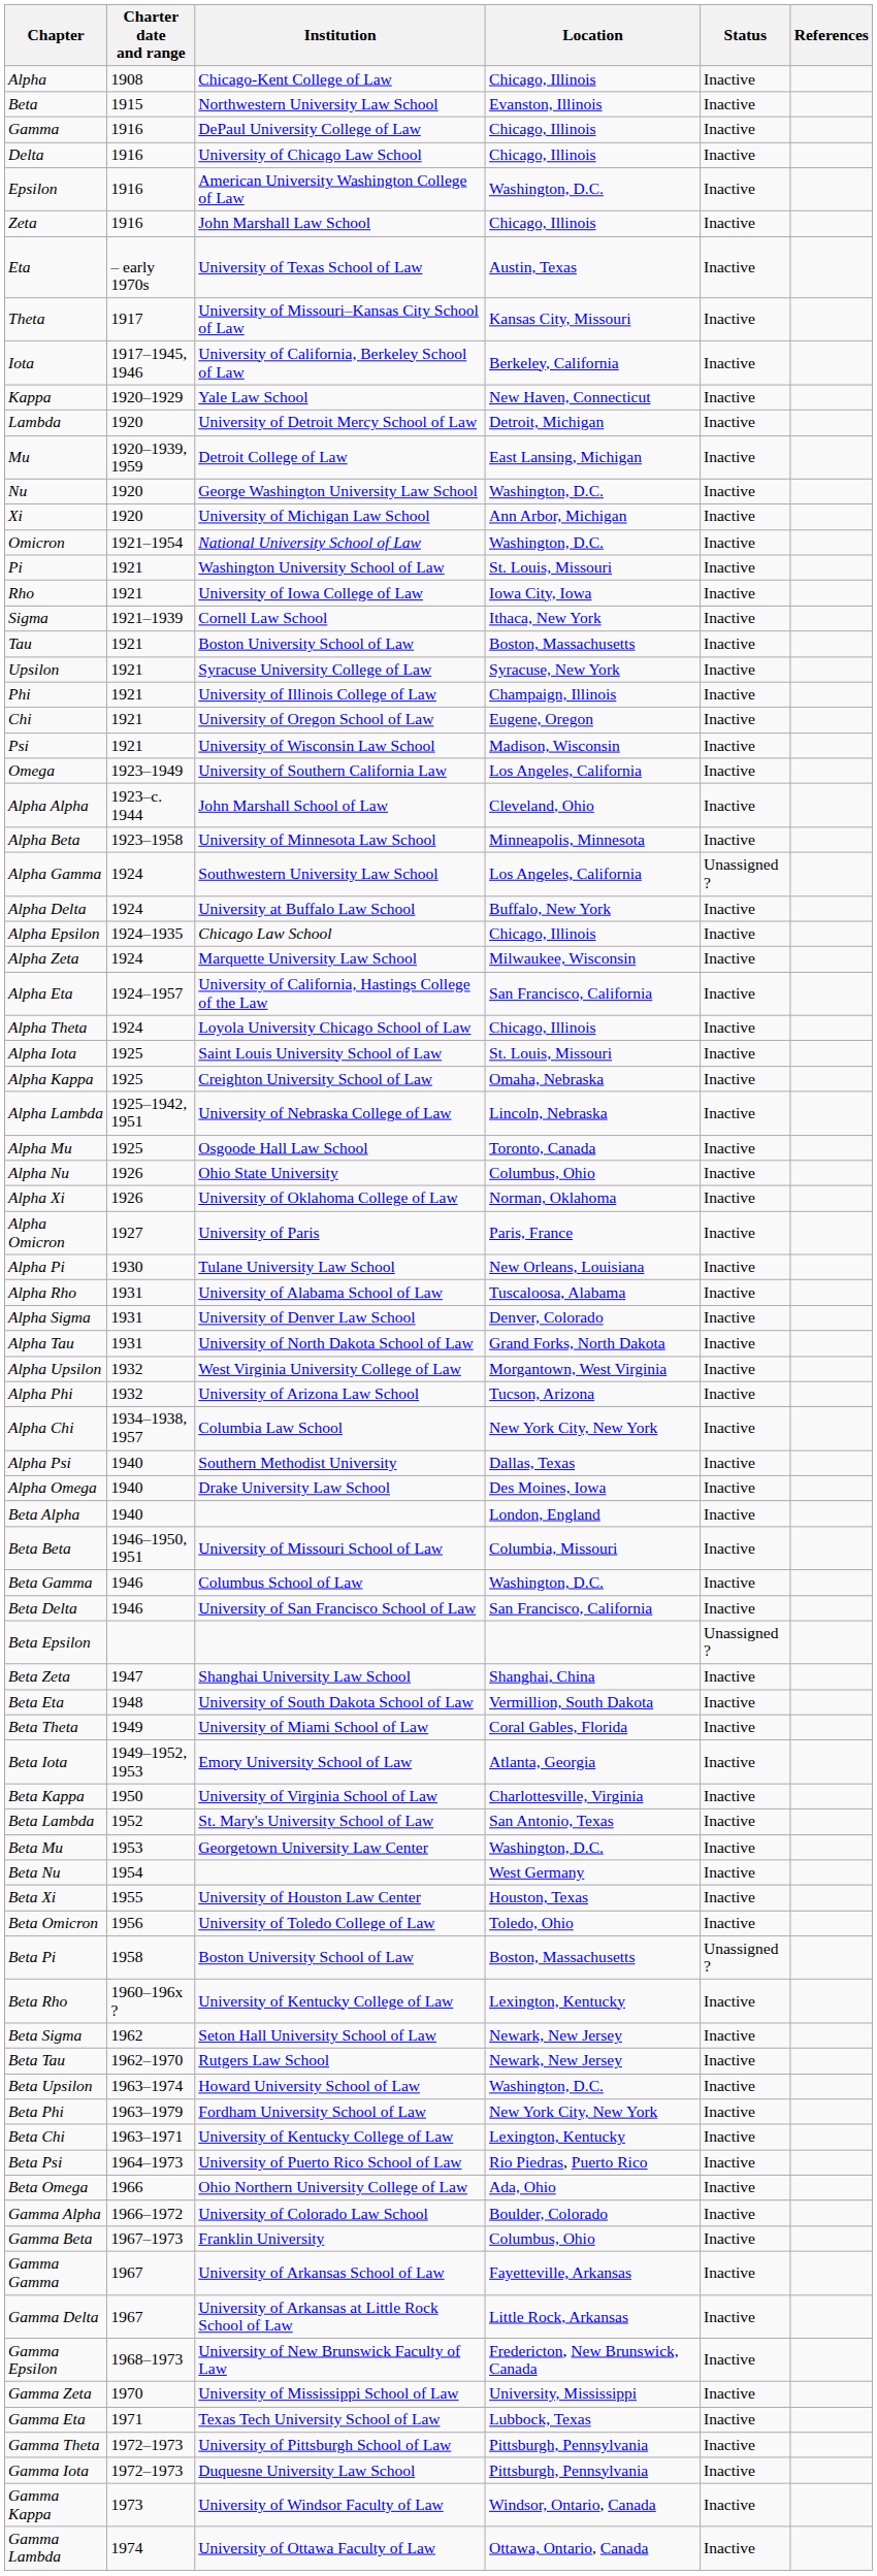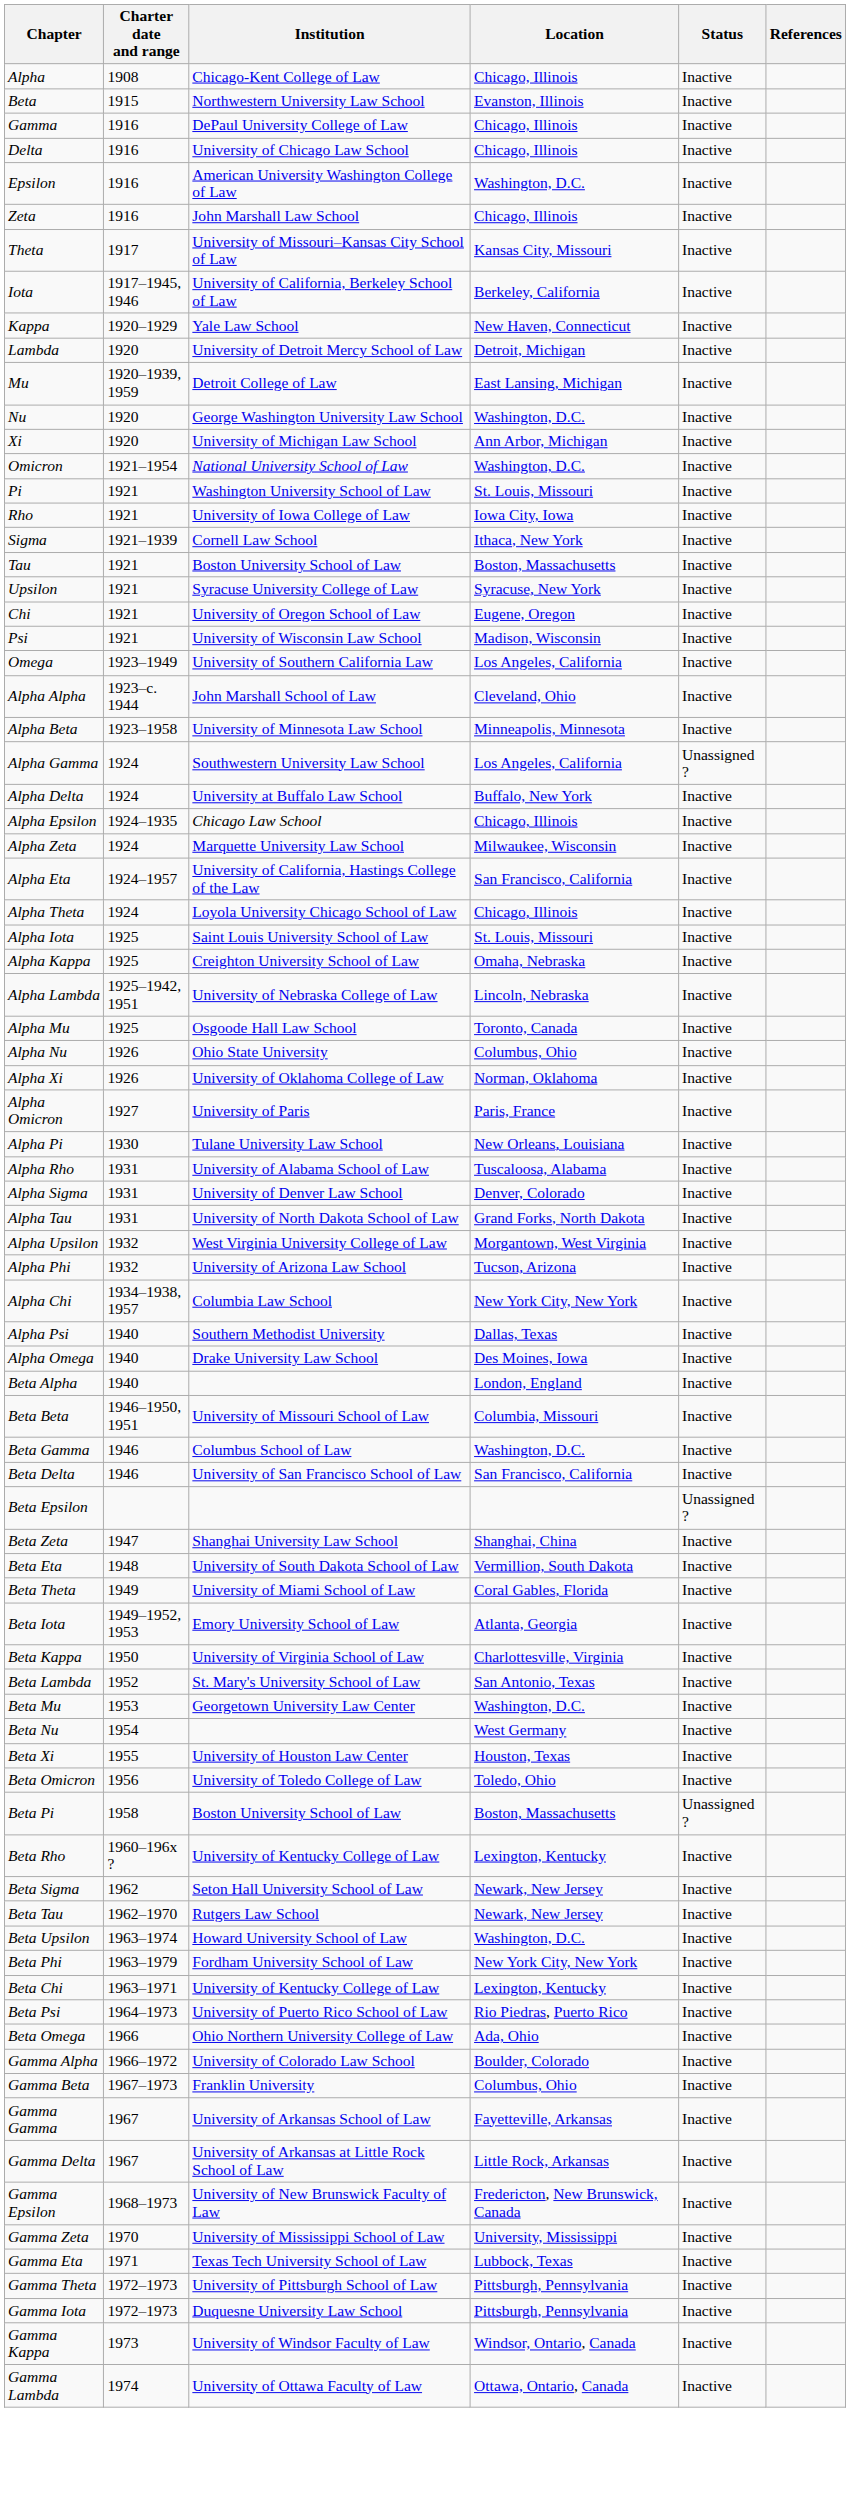 <table class="wikitable sortable">
 <tr>
 <th>Chapter</th>
 <th>Charter date<br>and range</th>
 <th>Institution</th>
 <th>Location</th>
 <th>Status</th>
 <th>References</th>
 </tr>
 <tr>
 <td><em>Alpha</em></td>
 <td>1908</td>
 <td><a href='#'>Chicago-Kent College of Law</a></td>
 <td><a href='#'>Chicago, Illinois</a></td>
 <td>Inactive</td>
 <td></td>
 </tr>
 <tr>
 <td><em>Beta</em></td>
 <td>1915</td>
 <td><a href='#'>Northwestern University Law School</a></td>
 <td><a href='#'>Evanston, Illinois</a></td>
 <td>Inactive</td>
 <td></td>
 </tr>
 <tr>
 <td><em>Gamma</em></td>
 <td>1916</td>
 <td><a href='#'>DePaul University College of Law</a></td>
 <td><a href='#'>Chicago, Illinois</a></td>
 <td>Inactive</td>
 <td></td>
 </tr>
 <tr>
 <td><em>Delta</em></td>
 <td>1916</td>
 <td><a href='#'>University of Chicago Law School</a></td>
 <td><a href='#'>Chicago, Illinois</a></td>
 <td>Inactive</td>
 <td></td>
 </tr>
 <tr>
 <td><em>Epsilon</em></td>
 <td>1916</td>
 <td><a href='#'>American University Washington College of Law</a></td>
 <td><a href='#'>Washington, D.C.</a></td>
 <td>Inactive</td>
 <td></td>
 </tr>
 <tr>
 <td><em>Zeta</em></td>
 <td>1916</td>
 <td><a href='#'>John Marshall Law School</a></td>
 <td><a href='#'>Chicago, Illinois</a></td>
-<td>Inactive</td>
-<td></td>
-</tr>
-<tr>
-<td><em>Eta</em></td>
-<td><br>– early 1970s</td>
-<td><a href='#'>University of Texas School of Law</a></td>
-<td><a href='#'>Austin, Texas</a></td>
 <td>Inactive</td>
 <td></td>
 </tr>
 <tr>
 <td><em>Theta</em></td>
 <td>1917</td>
 <td><a href='#'>University of Missouri–Kansas City School of Law</a></td>
 <td><a href='#'>Kansas City, Missouri</a></td>
 <td>Inactive</td>
 <td></td>
 </tr>
 <tr>
 <td><em>Iota</em></td>
 <td>1917–1945,<br>1946</td>
 <td><a href='#'>University of California, Berkeley School of Law</a></td>
 <td><a href='#'>Berkeley, California</a></td>
 <td>Inactive</td>
 <td></td>
 </tr>
 <tr>
 <td><em>Kappa</em></td>
 <td>1920–1929</td>
 <td><a href='#'>Yale Law School</a></td>
 <td><a href='#'>New Haven, Connecticut</a></td>
 <td>Inactive</td>
 <td></td>
 </tr>
 <tr>
 <td><em>Lambda</em></td>
 <td>1920</td>
 <td><a href='#'>University of Detroit Mercy School of Law</a></td>
 <td><a href='#'>Detroit, Michigan</a></td>
 <td>Inactive</td>
 <td></td>
 </tr>
 <tr>
 <td><em>Mu</em></td>
 <td>1920–1939,<br> 1959</td>
 <td><a href='#'>Detroit College of Law</a></td>
 <td><a href='#'>East Lansing, Michigan</a></td>
 <td>Inactive</td>
 <td></td>
 </tr>
 <tr>
 <td><em>Nu</em></td>
 <td>1920</td>
 <td><a href='#'>George Washington University Law School</a></td>
 <td><a href='#'>Washington, D.C.</a></td>
 <td>Inactive</td>
 <td></td>
 </tr>
 <tr>
 <td><em>Xi</em></td>
 <td>1920</td>
 <td><a href='#'>University of Michigan Law School</a></td>
 <td><a href='#'>Ann Arbor, Michigan</a></td>
 <td>Inactive</td>
 <td></td>
 </tr>
 <tr>
 <td><em>Omicron</em></td>
 <td>1921–1954</td>
 <td><em><a href='#'>National University School of Law</a></em></td>
 <td><a href='#'>Washington, D.C.</a></td>
 <td>Inactive</td>
 <td></td>
 </tr>
 <tr>
 <td><em>Pi</em></td>
 <td>1921</td>
 <td><a href='#'>Washington University School of Law</a></td>
 <td><a href='#'>St. Louis, Missouri</a></td>
 <td>Inactive</td>
 <td></td>
 </tr>
 <tr>
 <td><em>Rho</em></td>
 <td>1921</td>
 <td><a href='#'>University of Iowa College of Law</a></td>
 <td><a href='#'>Iowa City, Iowa</a></td>
 <td>Inactive</td>
 <td></td>
 </tr>
 <tr>
 <td><em>Sigma</em></td>
 <td>1921–1939</td>
 <td><a href='#'>Cornell Law School</a></td>
 <td><a href='#'>Ithaca, New York</a></td>
 <td>Inactive</td>
 <td></td>
 </tr>
 <tr>
 <td><em>Tau</em></td>
 <td>1921</td>
 <td><a href='#'>Boston University School of Law</a></td>
 <td><a href='#'>Boston, Massachusetts</a></td>
 <td>Inactive</td>
 <td></td>
 </tr>
 <tr>
 <td><em>Upsilon</em></td>
 <td>1921</td>
 <td><a href='#'>Syracuse University College of Law</a></td>
 <td><a href='#'>Syracuse, New York</a></td>
-<td>Inactive</td>
-<td></td>
-</tr>
-<tr>
-<td><em>Phi</em></td>
-<td>1921</td>
-<td><a href='#'>University of Illinois College of Law</a></td>
-<td><a href='#'>Champaign, Illinois</a></td>
 <td>Inactive</td>
 <td></td>
 </tr>
 <tr>
 <td><em>Chi</em></td>
 <td>1921</td>
 <td><a href='#'>University of Oregon School of Law</a></td>
 <td><a href='#'>Eugene, Oregon</a></td>
 <td>Inactive</td>
 <td></td>
 </tr>
 <tr>
 <td><em>Psi</em></td>
 <td>1921</td>
 <td><a href='#'>University of Wisconsin Law School</a></td>
 <td><a href='#'>Madison, Wisconsin</a></td>
 <td>Inactive</td>
 <td></td>
 </tr>
 <tr>
 <td><em>Omega</em></td>
 <td>1923–1949</td>
 <td><a href='#'>University of Southern California Law</a></td>
 <td><a href='#'>Los Angeles, California</a></td>
 <td>Inactive</td>
 <td></td>
 </tr>
 <tr>
 <td><em>Alpha Alpha</em></td>
 <td>1923–c. 1944</td>
 <td><a href='#'>John Marshall School of Law</a></td>
 <td><a href='#'>Cleveland, Ohio</a></td>
 <td>Inactive</td>
 <td></td>
 </tr>
 <tr>
 <td><em>Alpha Beta</em></td>
 <td>1923–1958</td>
 <td><a href='#'>University of Minnesota Law School</a></td>
 <td><a href='#'>Minneapolis, Minnesota</a></td>
 <td>Inactive</td>
 <td></td>
 </tr>
 <tr>
 <td><em>Alpha Gamma</em></td>
 <td>1924</td>
 <td><a href='#'>Southwestern University Law School</a></td>
 <td><a href='#'>Los Angeles, California</a></td>
 <td>Unassigned ?</td>
 <td></td>
 </tr>
 <tr>
 <td><em>Alpha Delta</em></td>
 <td>1924</td>
 <td><a href='#'>University at Buffalo Law School</a></td>
 <td><a href='#'>Buffalo, New York</a></td>
 <td>Inactive</td>
 <td></td>
 </tr>
 <tr>
 <td><em>Alpha Epsilon</em></td>
 <td>1924–1935</td>
 <td><em>Chicago Law School</em></td>
 <td><a href='#'>Chicago, Illinois</a></td>
 <td>Inactive</td>
 <td></td>
 </tr>
 <tr>
 <td><em>Alpha Zeta</em></td>
 <td>1924</td>
 <td><a href='#'>Marquette University Law School</a></td>
 <td><a href='#'>Milwaukee, Wisconsin</a></td>
 <td>Inactive</td>
 <td></td>
 </tr>
 <tr>
 <td><em>Alpha Eta</em></td>
 <td>1924–1957</td>
 <td><a href='#'>University of California, Hastings College of the Law</a></td>
 <td><a href='#'>San Francisco, California</a></td>
 <td>Inactive</td>
 <td></td>
 </tr>
 <tr>
 <td><em>Alpha Theta</em></td>
 <td>1924</td>
 <td><a href='#'>Loyola University Chicago School of Law</a></td>
 <td><a href='#'>Chicago, Illinois</a></td>
 <td>Inactive</td>
 <td></td>
 </tr>
 <tr>
 <td><em>Alpha Iota</em></td>
 <td>1925</td>
 <td><a href='#'>Saint Louis University School of Law</a></td>
 <td><a href='#'>St. Louis, Missouri</a></td>
 <td>Inactive</td>
 <td></td>
 </tr>
 <tr>
 <td><em>Alpha Kappa</em></td>
 <td>1925</td>
 <td><a href='#'>Creighton University School of Law</a></td>
 <td><a href='#'>Omaha, Nebraska</a></td>
 <td>Inactive</td>
 <td></td>
 </tr>
 <tr>
 <td><em>Alpha Lambda</em></td>
 <td>1925–1942,<br>1951</td>
 <td><a href='#'>University of Nebraska College of Law</a></td>
 <td><a href='#'>Lincoln, Nebraska</a></td>
 <td>Inactive</td>
 <td></td>
 </tr>
 <tr>
 <td><em>Alpha Mu</em></td>
 <td>1925</td>
 <td><a href='#'>Osgoode Hall Law School</a></td>
 <td><a href='#'>Toronto, Canada</a></td>
 <td>Inactive</td>
 <td></td>
 </tr>
 <tr>
 <td><em>Alpha Nu</em></td>
 <td>1926</td>
 <td><a href='#'>Ohio State University</a></td>
 <td><a href='#'>Columbus, Ohio</a></td>
 <td>Inactive</td>
 <td></td>
 </tr>
 <tr>
 <td><em>Alpha Xi</em></td>
 <td>1926</td>
 <td><a href='#'>University of Oklahoma College of Law</a></td>
 <td><a href='#'>Norman, Oklahoma</a></td>
 <td>Inactive</td>
 <td></td>
 </tr>
 <tr>
 <td><em>Alpha Omicron</em></td>
 <td>1927</td>
 <td><a href='#'>University of Paris</a></td>
 <td><a href='#'>Paris, France</a></td>
 <td>Inactive</td>
 <td></td>
 </tr>
 <tr>
 <td><em>Alpha Pi</em></td>
 <td>1930</td>
 <td><a href='#'>Tulane University Law School</a></td>
 <td><a href='#'>New Orleans, Louisiana</a></td>
 <td>Inactive</td>
 <td></td>
 </tr>
 <tr>
 <td><em>Alpha Rho</em></td>
 <td>1931</td>
 <td><a href='#'>University of Alabama School of Law</a></td>
 <td><a href='#'>Tuscaloosa, Alabama</a></td>
 <td>Inactive</td>
 <td></td>
 </tr>
 <tr>
 <td><em>Alpha Sigma</em></td>
 <td>1931</td>
 <td><a href='#'>University of Denver Law School</a></td>
 <td><a href='#'>Denver, Colorado</a></td>
 <td>Inactive</td>
 <td></td>
 </tr>
 <tr>
 <td><em>Alpha Tau</em></td>
 <td>1931</td>
 <td><a href='#'>University of North Dakota School of Law</a></td>
 <td><a href='#'>Grand Forks, North Dakota</a></td>
 <td>Inactive</td>
 <td></td>
 </tr>
 <tr>
 <td><em>Alpha Upsilon</em></td>
 <td>1932</td>
 <td><a href='#'>West Virginia University College of Law</a></td>
 <td><a href='#'>Morgantown, West Virginia</a></td>
 <td>Inactive</td>
 <td></td>
 </tr>
 <tr>
 <td><em>Alpha Phi</em></td>
 <td>1932</td>
 <td><a href='#'>University of Arizona Law School</a></td>
 <td><a href='#'>Tucson, Arizona</a></td>
 <td>Inactive</td>
 <td></td>
 </tr>
 <tr>
 <td><em>Alpha Chi</em></td>
 <td>1934–1938,<br>1957</td>
 <td><a href='#'>Columbia Law School</a></td>
 <td><a href='#'>New York City, New York</a></td>
 <td>Inactive</td>
 <td></td>
 </tr>
 <tr>
 <td><em>Alpha Psi</em></td>
 <td>1940</td>
 <td><a href='#'>Southern Methodist University</a></td>
 <td><a href='#'>Dallas, Texas</a></td>
 <td>Inactive</td>
 <td></td>
 </tr>
 <tr>
 <td><em>Alpha Omega</em></td>
 <td>1940</td>
 <td><a href='#'>Drake University Law School</a></td>
 <td><a href='#'>Des Moines, Iowa</a></td>
 <td>Inactive</td>
 <td></td>
 </tr>
 <tr>
 <td><em>Beta Alpha</em></td>
 <td>1940</td>
 <td></td>
 <td><a href='#'>London, England</a></td>
 <td>Inactive</td>
 <td></td>
 </tr>
 <tr>
 <td><em>Beta Beta</em></td>
 <td>1946–1950,<br>1951</td>
 <td><a href='#'>University of Missouri School of Law</a></td>
 <td><a href='#'>Columbia, Missouri</a></td>
 <td>Inactive</td>
 <td></td>
 </tr>
 <tr>
 <td><em>Beta Gamma</em></td>
 <td>1946</td>
 <td><a href='#'>Columbus School of Law</a></td>
 <td><a href='#'>Washington, D.C.</a></td>
 <td>Inactive</td>
 <td></td>
 </tr>
 <tr>
 <td><em>Beta Delta</em></td>
 <td>1946</td>
 <td><a href='#'>University of San Francisco School of Law</a></td>
 <td><a href='#'>San Francisco, California</a></td>
 <td>Inactive</td>
 <td></td>
 </tr>
 <tr>
 <td><em>Beta Epsilon</em></td>
 <td></td>
 <td></td>
 <td></td>
 <td>Unassigned ?</td>
 <td></td>
 </tr>
 <tr>
 <td><em>Beta Zeta</em></td>
 <td>1947</td>
 <td><a href='#'>Shanghai University Law School</a></td>
 <td><a href='#'>Shanghai, China</a></td>
 <td>Inactive</td>
 <td></td>
 </tr>
 <tr>
 <td><em>Beta Eta</em></td>
 <td>1948</td>
 <td><a href='#'>University of South Dakota School of Law</a></td>
 <td><a href='#'>Vermillion, South Dakota</a></td>
 <td>Inactive</td>
 <td></td>
 </tr>
 <tr>
 <td><em>Beta Theta</em></td>
 <td>1949</td>
 <td><a href='#'>University of Miami School of Law</a></td>
 <td><a href='#'>Coral Gables, Florida</a></td>
 <td>Inactive</td>
 <td></td>
 </tr>
 <tr>
 <td><em>Beta Iota</em></td>
 <td>1949–1952,<br>1953</td>
 <td><a href='#'>Emory University School of Law</a></td>
 <td><a href='#'>Atlanta, Georgia</a></td>
 <td>Inactive</td>
 <td></td>
 </tr>
 <tr>
 <td><em>Beta Kappa</em></td>
 <td>1950</td>
 <td><a href='#'>University of Virginia School of Law</a></td>
 <td><a href='#'>Charlottesville, Virginia</a></td>
 <td>Inactive</td>
 <td></td>
 </tr>
 <tr>
 <td><em>Beta Lambda</em></td>
 <td>1952</td>
 <td><a href='#'>St. Mary's University School of Law</a></td>
 <td><a href='#'>San Antonio, Texas</a></td>
 <td>Inactive</td>
 <td></td>
 </tr>
 <tr>
 <td><em>Beta Mu</em></td>
 <td>1953</td>
 <td><a href='#'>Georgetown University Law Center</a></td>
 <td><a href='#'>Washington, D.C.</a></td>
 <td>Inactive</td>
 <td></td>
 </tr>
 <tr>
 <td><em>Beta Nu</em></td>
 <td>1954</td>
 <td></td>
 <td><a href='#'>West Germany</a></td>
 <td>Inactive</td>
 <td></td>
 </tr>
 <tr>
 <td><em>Beta Xi</em></td>
 <td>1955</td>
 <td><a href='#'>University of Houston Law Center</a></td>
 <td><a href='#'>Houston, Texas</a></td>
 <td>Inactive</td>
 <td></td>
 </tr>
 <tr>
 <td><em>Beta Omicron</em></td>
 <td>1956</td>
 <td><a href='#'>University of Toledo College of Law</a></td>
 <td><a href='#'>Toledo, Ohio</a></td>
 <td>Inactive</td>
 <td></td>
 </tr>
 <tr>
 <td><em>Beta Pi</em></td>
 <td>1958</td>
 <td><a href='#'>Boston University School of Law</a></td>
 <td><a href='#'>Boston, Massachusetts</a></td>
 <td>Unassigned ?</td>
 <td></td>
 </tr>
 <tr>
 <td><em>Beta Rho</em></td>
 <td>1960–196x ?</td>
 <td><a href='#'>University of Kentucky College of Law</a></td>
 <td><a href='#'>Lexington, Kentucky</a></td>
 <td>Inactive</td>
 <td></td>
 </tr>
 <tr>
 <td><em>Beta Sigma</em></td>
 <td>1962</td>
 <td><a href='#'>Seton Hall University School of Law</a></td>
 <td><a href='#'>Newark, New Jersey</a></td>
 <td>Inactive</td>
 <td></td>
 </tr>
 <tr>
 <td><em>Beta Tau</em></td>
 <td>1962–1970</td>
 <td><a href='#'>Rutgers Law School</a></td>
 <td><a href='#'>Newark, New Jersey</a></td>
 <td>Inactive</td>
 <td></td>
 </tr>
 <tr>
 <td><em>Beta Upsilon</em></td>
 <td>1963–1974</td>
 <td><a href='#'>Howard University School of Law</a></td>
 <td><a href='#'>Washington, D.C.</a></td>
 <td>Inactive</td>
 <td></td>
 </tr>
 <tr>
 <td><em>Beta Phi</em></td>
 <td>1963–1979</td>
 <td><a href='#'>Fordham University School of Law</a></td>
 <td><a href='#'>New York City, New York</a></td>
 <td>Inactive</td>
 <td></td>
 </tr>
 <tr>
 <td><em>Beta Chi</em></td>
 <td>1963–1971</td>
 <td><a href='#'>University of Kentucky College of Law</a></td>
 <td><a href='#'>Lexington, Kentucky</a></td>
 <td>Inactive</td>
 <td></td>
 </tr>
 <tr>
 <td><em>Beta Psi</em></td>
 <td>1964–1973</td>
 <td><a href='#'>University of Puerto Rico School of Law</a></td>
 <td><a href='#'>Rio Piedras</a>, <a href='#'>Puerto Rico</a></td>
 <td>Inactive</td>
 <td></td>
 </tr>
 <tr>
 <td><em>Beta Omega</em></td>
 <td>1966</td>
 <td><a href='#'>Ohio Northern University College of Law</a></td>
 <td><a href='#'>Ada, Ohio</a></td>
 <td>Inactive</td>
 <td></td>
 </tr>
 <tr>
 <td><em>Gamma Alpha</em></td>
 <td>1966–1972</td>
 <td><a href='#'>University of Colorado Law School</a></td>
 <td><a href='#'>Boulder, Colorado</a></td>
 <td>Inactive</td>
 <td></td>
 </tr>
 <tr>
 <td><em>Gamma Beta</em></td>
 <td>1967–1973</td>
 <td><a href='#'>Franklin University</a></td>
 <td><a href='#'>Columbus, Ohio</a></td>
 <td>Inactive</td>
 <td></td>
 </tr>
 <tr>
 <td><em>Gamma Gamma</em></td>
 <td>1967</td>
 <td><a href='#'>University of Arkansas School of Law</a></td>
 <td><a href='#'>Fayetteville, Arkansas</a></td>
 <td>Inactive</td>
 <td></td>
 </tr>
 <tr>
 <td><em>Gamma Delta</em></td>
 <td>1967</td>
 <td><a href='#'>University of Arkansas at Little Rock School of Law</a></td>
 <td><a href='#'>Little Rock, Arkansas</a></td>
 <td>Inactive</td>
 <td></td>
 </tr>
 <tr>
 <td><em>Gamma Epsilon</em></td>
 <td>1968–1973</td>
 <td><a href='#'>University of New Brunswick Faculty of Law</a></td>
 <td><a href='#'>Fredericton</a>, <a href='#'>New Brunswick, Canada</a></td>
 <td>Inactive</td>
 <td></td>
 </tr>
 <tr>
 <td><em>Gamma Zeta</em></td>
 <td>1970</td>
 <td><a href='#'>University of Mississippi School of Law</a></td>
 <td><a href='#'>University, Mississippi</a></td>
 <td>Inactive</td>
 <td></td>
 </tr>
 <tr>
 <td><em>Gamma Eta</em></td>
 <td>1971</td>
 <td><a href='#'>Texas Tech University School of Law</a></td>
 <td><a href='#'>Lubbock, Texas</a></td>
 <td>Inactive</td>
 <td></td>
 </tr>
 <tr>
 <td><em>Gamma Theta</em></td>
 <td>1972–1973</td>
 <td><a href='#'>University of Pittsburgh School of Law</a></td>
 <td><a href='#'>Pittsburgh, Pennsylvania</a></td>
 <td>Inactive</td>
 <td></td>
 </tr>
 <tr>
 <td><em>Gamma Iota</em></td>
 <td>1972–1973</td>
 <td><a href='#'>Duquesne University Law School</a></td>
 <td><a href='#'>Pittsburgh, Pennsylvania</a></td>
 <td>Inactive</td>
 <td></td>
 </tr>
 <tr>
 <td><em>Gamma Kappa</em></td>
 <td>1973</td>
 <td><a href='#'>University of Windsor Faculty of Law</a></td>
 <td><a href='#'>Windsor, Ontario</a>, <a href='#'>Canada</a></td>
 <td>Inactive</td>
 <td></td>
 </tr>
 <tr>
 <td><em>Gamma Lambda</em></td>
 <td>1974</td>
 <td><a href='#'>University of Ottawa Faculty of Law</a></td>
 <td><a href='#'>Ottawa, Ontario</a>, <a href='#'>Canada</a></td>
 <td>Inactive</td>
 <td></td>
 </tr>
 </table>
